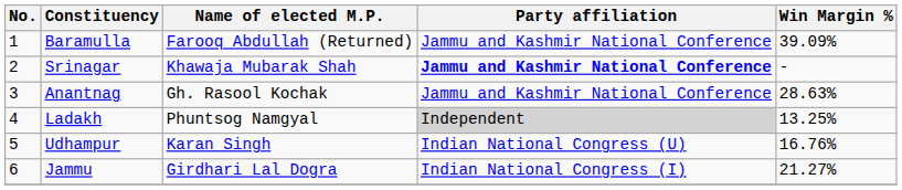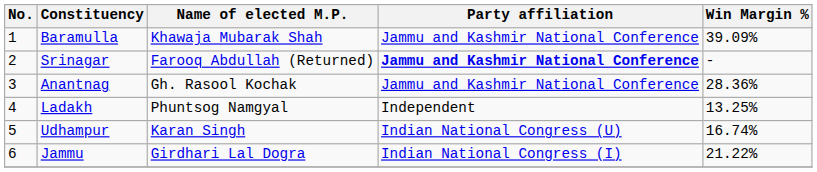 <table class="sortable wikitable" style="font-size: 95%;">
 <tr>
 <th>No.</th>
 <th>Constituency</th>
 <th>Name of elected M.P.</th>
 <th>Party affiliation</th>
 <th>Win Margin %</th>
 </tr>
 <tr>
 <td>1</td>
 <td><a href='#'>Baramulla</a></td>
-<td><a href='#'>Farooq Abdullah</a> (Returned)</td>
+<td><a href='#'>Khawaja Mubarak Shah</a></td>
 <td><a href='#'>Jammu and Kashmir National Conference</a></td>
 <td>39.09%</td>
 </tr>
 <tr>
 <td>2</td>
 <td><a href='#'>Srinagar</a></td>
-<td><a href='#'>Khawaja Mubarak Shah</a></td>
+<td><a href='#'>Farooq Abdullah</a> (Returned)</td>
 <td><strong><a href='#'>Jammu and Kashmir National Conference</a></strong></td>
 <td>-</td>
 </tr>
 <tr>
 <td>3</td>
 <td><a href='#'>Anantnag</a></td>
 <td>Gh. Rasool Kochak</td>
 <td><a href='#'>Jammu and Kashmir National Conference</a></td>
-<td>28.63%</td>
+<td>28.36%</td>
 </tr>
 <tr>
 <td>4</td>
 <td><a href='#'>Ladakh</a></td>
 <td>Phuntsog Namgyal</td>
-<td style="background: lightgrey;">Independent</td>
+<td>Independent</td>
 <td>13.25%</td>
 </tr>
 <tr>
 <td>5</td>
 <td><a href='#'>Udhampur</a></td>
 <td><a href='#'>Karan Singh</a></td>
 <td><a href='#'>Indian National Congress (U)</a></td>
-<td>16.76%</td>
+<td>16.74%</td>
 </tr>
 <tr>
 <td>6</td>
 <td><a href='#'>Jammu</a></td>
 <td><a href='#'>Girdhari Lal Dogra</a></td>
 <td><a href='#'>Indian National Congress (I)</a></td>
-<td>21.27%</td>
+<td>21.22%</td>
 </tr>
 <tr>
 </tr>
 </table>
